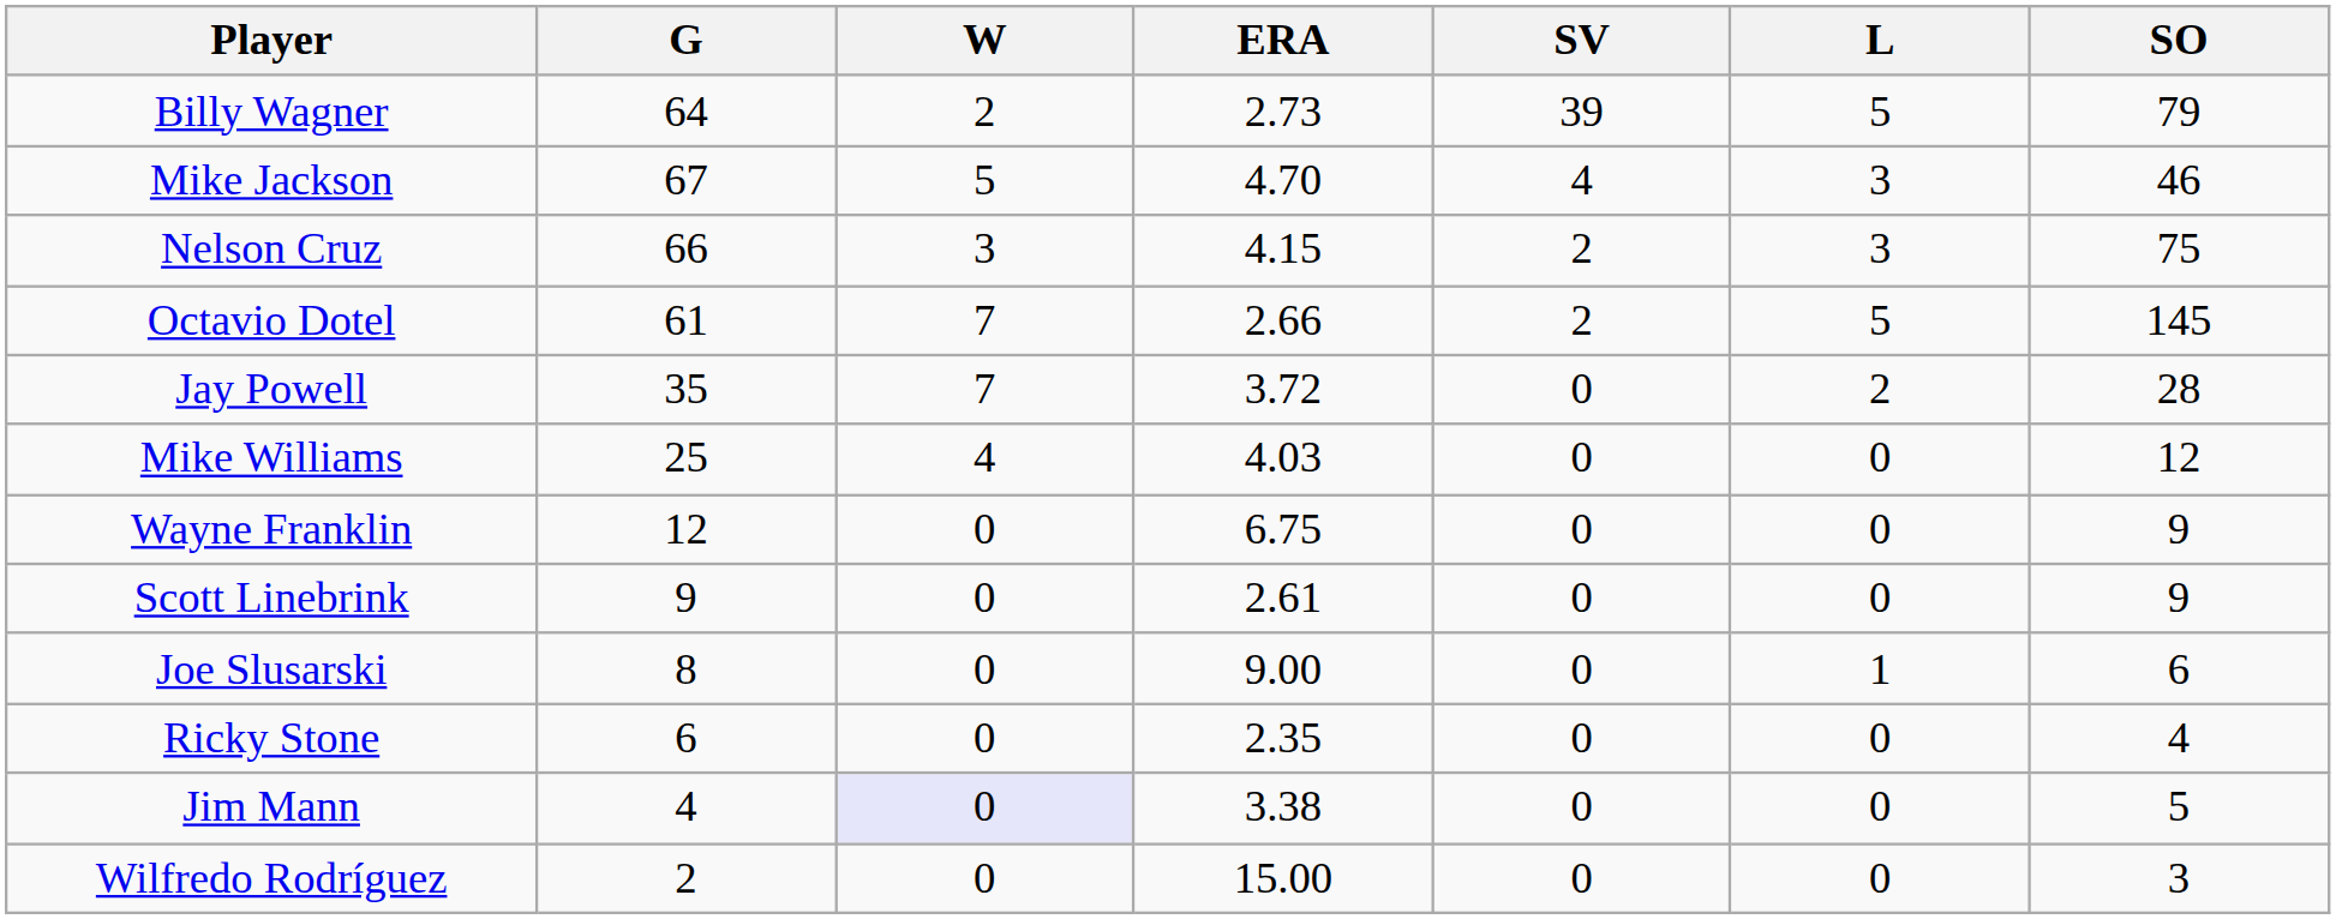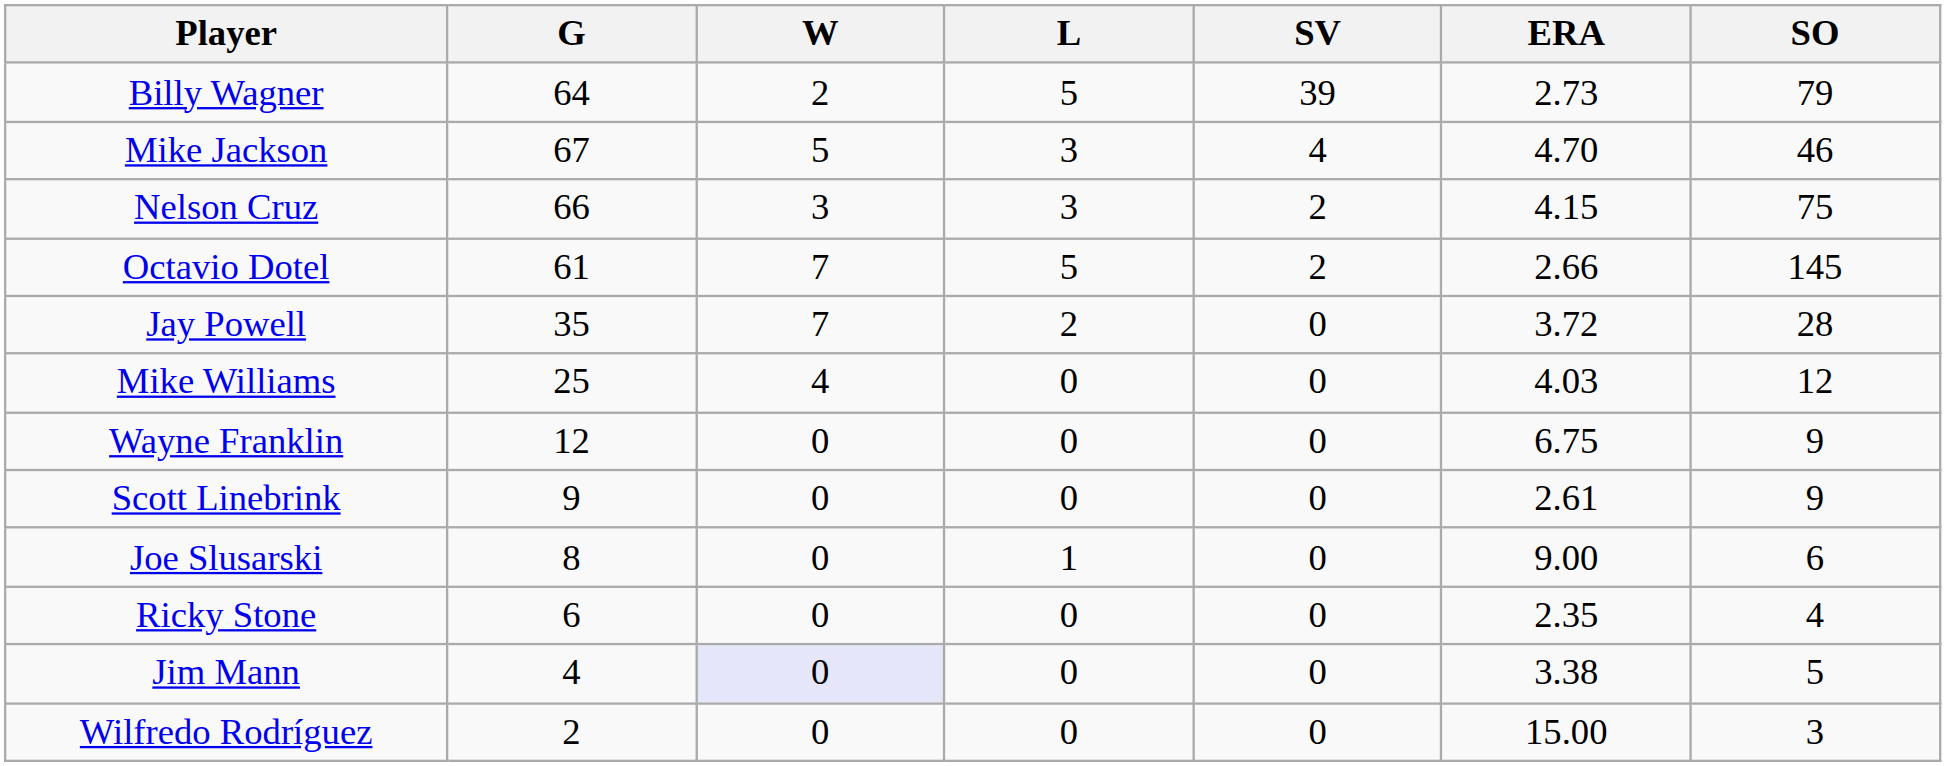 <table class="wikitable sortable">
 <tr>
 <th bgcolor="#DDDDFF" width="16%">Player</th>
 <th bgcolor="#DDDDFF" width="9%">G</th>
 <th bgcolor="#DDDDFF" width="9%">W</th>
+<th bgcolor="#DDDDFF" width="9%">L</th>
+<th bgcolor="#DDDDFF" width="9%">SV</th>
 <th bgcolor="#DDDDFF" width="9%">ERA</th>
-<th bgcolor="#DDDDFF" width="9%">SV</th>
-<th bgcolor="#DDDDFF" width="9%">L</th>
 <th bgcolor="#DDDDFF" width="9%">SO</th>
 </tr>
 <tr align="center">
 <td><a href='#'>Billy Wagner</a></td>
 <td>64</td>
 <td>2</td>
+<td>5</td>
+<td>39</td>
 <td>2.73</td>
-<td>39</td>
-<td>5</td>
 <td>79</td>
 </tr>
 <tr align=center>
 <td><a href='#'>Mike Jackson</a></td>
 <td>67</td>
 <td>5</td>
+<td>3</td>
+<td>4</td>
 <td>4.70</td>
-<td>4</td>
-<td>3</td>
 <td>46</td>
 </tr>
 <tr align="center">
 <td><a href='#'>Nelson Cruz</a></td>
 <td>66</td>
 <td>3</td>
+<td>3</td>
+<td>2</td>
 <td>4.15</td>
-<td>2</td>
-<td>3</td>
 <td>75</td>
 </tr>
 <tr align="center">
 <td><a href='#'>Octavio Dotel</a></td>
 <td>61</td>
 <td>7</td>
+<td>5</td>
+<td>2</td>
 <td>2.66</td>
-<td>2</td>
-<td>5</td>
 <td>145</td>
 </tr>
 <tr align="center">
 <td><a href='#'>Jay Powell</a></td>
 <td>35</td>
 <td>7</td>
+<td>2</td>
+<td>0</td>
 <td>3.72</td>
-<td>0</td>
-<td>2</td>
 <td>28</td>
 </tr>
 <tr align="center">
 <td><a href='#'>Mike Williams</a></td>
 <td>25</td>
 <td>4</td>
-<td>4.03</td>
 <td>0</td>
 <td>0</td>
+<td>4.03</td>
 <td>12</td>
 </tr>
 <tr align="center">
 <td><a href='#'>Wayne Franklin</a></td>
 <td>12</td>
 <td>0</td>
-<td>6.75</td>
 <td>0</td>
 <td>0</td>
+<td>6.75</td>
 <td>9</td>
 </tr>
 <tr align="center">
 <td><a href='#'>Scott Linebrink</a></td>
 <td>9</td>
 <td>0</td>
-<td>2.61</td>
 <td>0</td>
 <td>0</td>
+<td>2.61</td>
 <td>9</td>
 </tr>
 <tr align="center">
 <td><a href='#'>Joe Slusarski</a></td>
 <td>8</td>
 <td>0</td>
+<td>1</td>
+<td>0</td>
 <td>9.00</td>
-<td>0</td>
-<td>1</td>
 <td>6</td>
 </tr>
 <tr align="center">
 <td><a href='#'>Ricky Stone</a></td>
 <td>6</td>
 <td>0</td>
-<td>2.35</td>
 <td>0</td>
 <td>0</td>
+<td>2.35</td>
 <td>4</td>
 </tr>
 <tr align="center">
 <td><a href='#'>Jim Mann</a></td>
 <td>4</td>
 <td style="background: lavender;">0</td>
-<td>3.38</td>
 <td>0</td>
 <td>0</td>
+<td>3.38</td>
 <td>5</td>
 </tr>
 <tr align="center">
 <td><a href='#'>Wilfredo Rodríguez</a></td>
 <td>2</td>
 <td>0</td>
-<td>15.00</td>
 <td>0</td>
 <td>0</td>
+<td>15.00</td>
 <td>3</td>
 </tr>
 </table>
